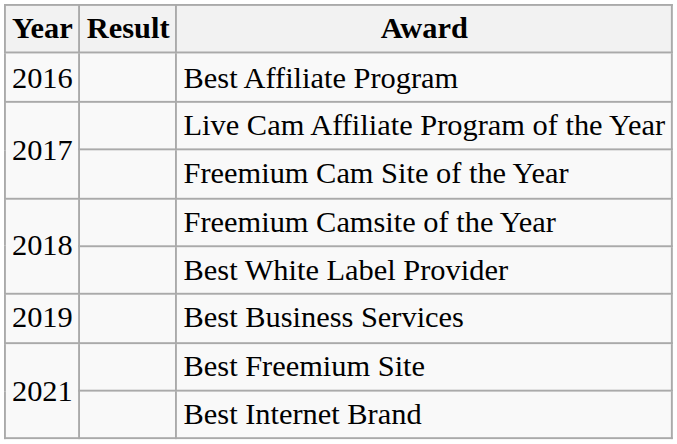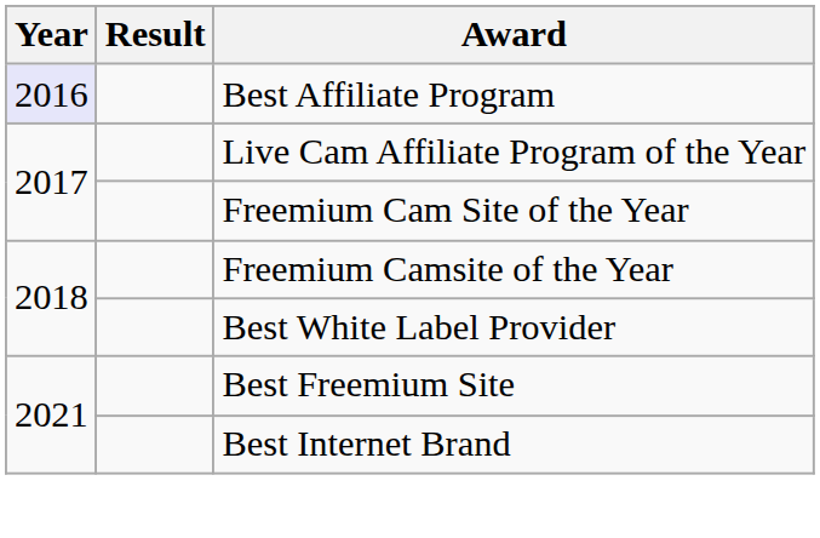 <table class="wikitable">
 <tr>
 <th>Year</th>
 <th>Result</th>
 <th>Award</th>
 </tr>
 <tr>
-<td>2016</td>
+<td style="background: lavender;">2016</td>
 <td></td>
 <td>Best Affiliate Program</td>
 </tr>
 <tr>
 <td rowspan="2">2017</td>
 <td></td>
 <td>Live Cam Affiliate Program of the Year</td>
 </tr>
 <tr>
 <td></td>
 <td>Freemium Cam Site of the Year</td>
 </tr>
 <tr>
 <td rowspan="2" 2018>2018</td>
 <td></td>
 <td>Freemium Camsite of the Year</td>
 </tr>
 <tr>
 <td></td>
 <td>Best White Label Provider</td>
 </tr>
 <tr>
-<td 2019>2019</td>
-<td></td>
-<td>Best Business Services</td>
-</tr>
-<tr>
 <td rowspan="2" 2021>2021</td>
 <td></td>
 <td>Best Freemium Site</td>
 </tr>
 <tr>
 <td></td>
 <td>Best Internet Brand</td>
 </tr>
 </table>
